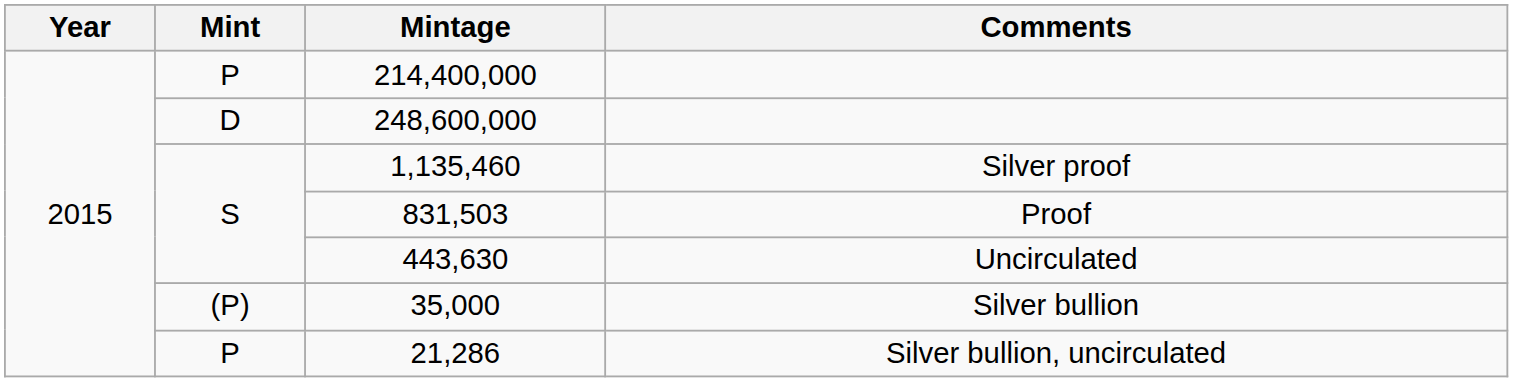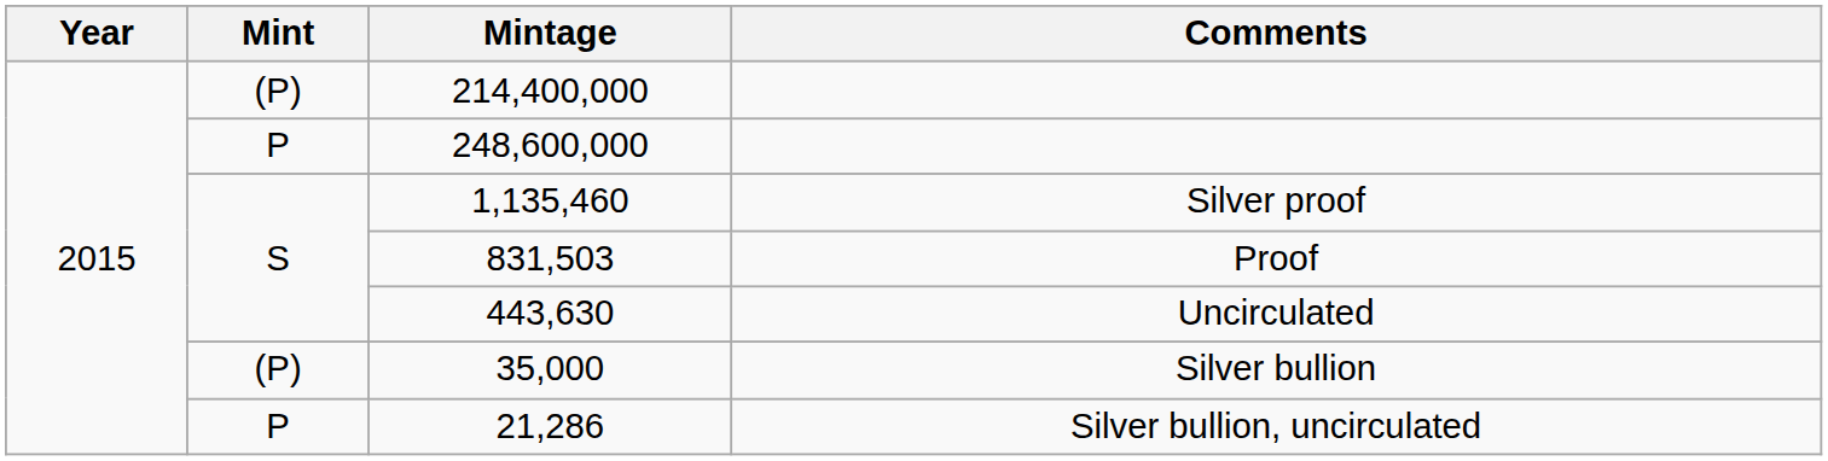 <table class="wikitable sortable" style="min-width:65%; text-align:center;">
 <tr>
 <th width="10%">Year</th>
 <th width="10%">Mint</th>
 <th width="20%">Mintage</th>
 <th width="60%">Comments</th>
 </tr>
 <tr>
 <td rowspan="7">2015</td>
-<td>P</td>
+<td>(P)</td>
 <td>214,400,000</td>
 <td></td>
 </tr>
 <tr>
-<td>D</td>
+<td>P</td>
 <td>248,600,000</td>
 <td></td>
 </tr>
 <tr>
 <td rowspan="3">S</td>
 <td>1,135,460</td>
 <td>Silver proof</td>
 </tr>
 <tr>
 <td>831,503</td>
 <td>Proof</td>
 </tr>
 <tr>
 <td>443,630</td>
 <td>Uncirculated</td>
 </tr>
 <tr>
 <td>(P)</td>
 <td>35,000</td>
 <td>Silver bullion</td>
 </tr>
 <tr>
 <td>P</td>
 <td>21,286</td>
 <td>Silver bullion, uncirculated</td>
 </tr>
 </table>
